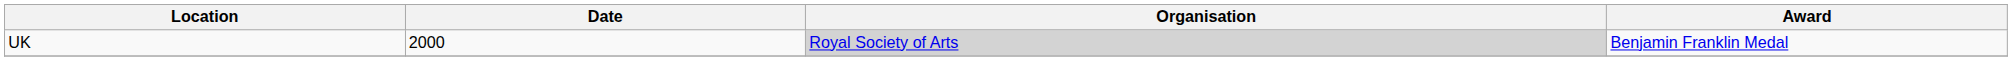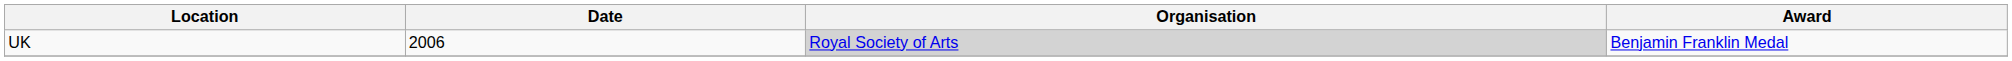 <table class="wikitable" style="width:100%;">
 <tr>
 <th style="width:20%;">Location</th>
 <th style="width:20%;">Date</th>
 <th style="width:40%;">Organisation</th>
 <th style="width:20%;">Award</th>
 </tr>
 <tr>
 <td>UK</td>
-<td>2000</td>
+<td>2006</td>
 <td style="background: lightgrey;"><a href='#'>Royal Society of Arts</a></td>
 <td><a href='#'>Benjamin Franklin Medal</a></td>
 </tr>
 <tr>
 </tr>
 </table>
